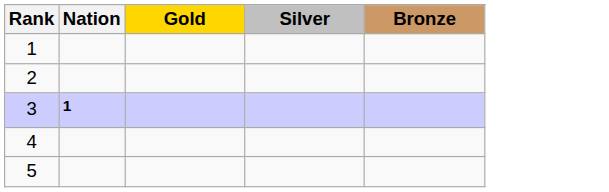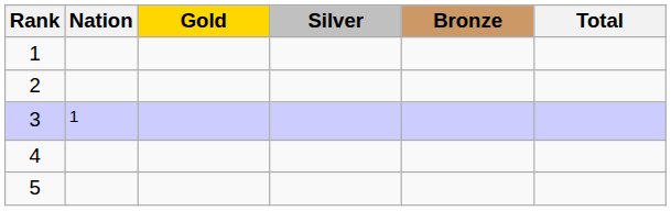 <table class="wikitable sortable plainrowheaders" style="text-align: center">
 <tr>
 <th scope="col">Rank</th>
 <th scope="col">Nation</th>
 <th scope="col" style="background-color:gold; width:6em;">Gold</th>
 <th scope="col" style="background-color:silver; width:6em;">Silver</th>
 <th scope="col" style="background-color:#cc9966; width:6em;">Bronze</th>
+<th scope="col" style="width:6em;">Total</th>
 </tr>
 <tr>
 <td>1</td>
 <td align=left></td>
+<td></td>
 <td></td>
 <td></td>
 <td></td>
 </tr>
 <tr>
 <td>2</td>
 <td align=left></td>
 <td></td>
 <td></td>
 <td></td>
+<td></td>
 </tr>
 <tr style="background-color:#ccccff">
 <td>3</td>
-<td align=left><strong> <sup>1</sup></strong></td>
+<td align=left> <sup>1</sup></td>
+<td></td>
 <td></td>
 <td></td>
 <td></td>
 </tr>
 <tr>
 <td>4</td>
 <td align=left></td>
 <td></td>
 <td></td>
 <td></td>
+<td></td>
 </tr>
 <tr>
 <td>5</td>
 <td align=left></td>
 <td></td>
 <td></td>
 <td></td>
+<td></td>
 </tr>
 </table>
